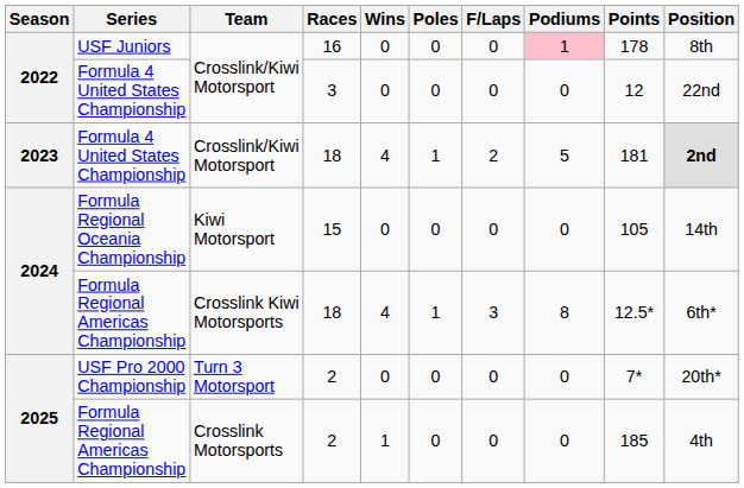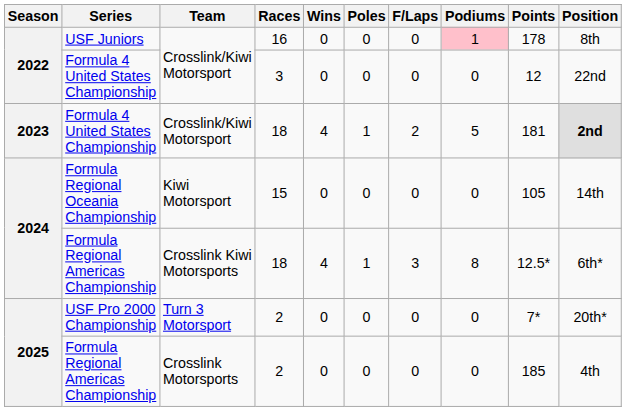 <table class="wikitable" style="font-size: 90%; text-align:center">
 <tr>
 <th>Season</th>
 <th>Series</th>
 <th>Team</th>
 <th>Races</th>
 <th>Wins</th>
 <th>Poles</th>
 <th>F/Laps</th>
 <th>Podiums</th>
 <th>Points</th>
 <th>Position</th>
 </tr>
 <tr>
 <th rowspan="2">2022</th>
 <td align=left><a href='#'>USF Juniors</a></td>
 <td rowspan="2" align=left>Crosslink/Kiwi Motorsport</td>
 <td>16</td>
 <td>0</td>
 <td>0</td>
 <td>0</td>
 <td style="background: pink;">1</td>
 <td>178</td>
 <td>8th</td>
 </tr>
 <tr>
 <td align=left><a href='#'>Formula 4 United States Championship</a></td>
 <td>3</td>
 <td>0</td>
 <td>0</td>
 <td>0</td>
 <td>0</td>
 <td>12</td>
 <td>22nd</td>
 </tr>
 <tr>
 <th>2023</th>
 <td align=left><a href='#'>Formula 4 United States Championship</a></td>
 <td align=left>Crosslink/Kiwi Motorsport</td>
 <td>18</td>
 <td>4</td>
 <td>1</td>
 <td>2</td>
 <td>5</td>
 <td>181</td>
 <td style="background:#DFDFDF;"><strong>2nd</strong></td>
 </tr>
 <tr>
 <th rowspan="2">2024</th>
 <td align=left><a href='#'>Formula Regional Oceania Championship</a></td>
 <td align=left>Kiwi Motorsport</td>
 <td>15</td>
 <td>0</td>
 <td>0</td>
 <td>0</td>
 <td>0</td>
 <td>105</td>
 <td>14th</td>
 </tr>
 <tr>
 <td align=left><a href='#'>Formula Regional Americas Championship</a></td>
 <td align=left>Crosslink Kiwi Motorsports</td>
 <td>18</td>
 <td>4</td>
 <td>1</td>
 <td>3</td>
 <td>8</td>
 <td>12.5*</td>
 <td>6th*</td>
 </tr>
 <tr>
 <th rowspan="2">2025</th>
 <td align=left><a href='#'>USF Pro 2000 Championship</a></td>
 <td align=left><a href='#'>Turn 3 Motorsport</a></td>
 <td>2</td>
 <td>0</td>
 <td>0</td>
 <td>0</td>
 <td>0</td>
 <td>7*</td>
 <td>20th*</td>
 </tr>
 <tr>
 <td align=left><a href='#'>Formula Regional Americas Championship</a></td>
 <td align=left>Crosslink Motorsports</td>
 <td>2</td>
-<td>1</td>
+<td>0</td>
 <td>0</td>
 <td>0</td>
 <td>0</td>
 <td>185</td>
 <td>4th</td>
 </tr>
 </table>
